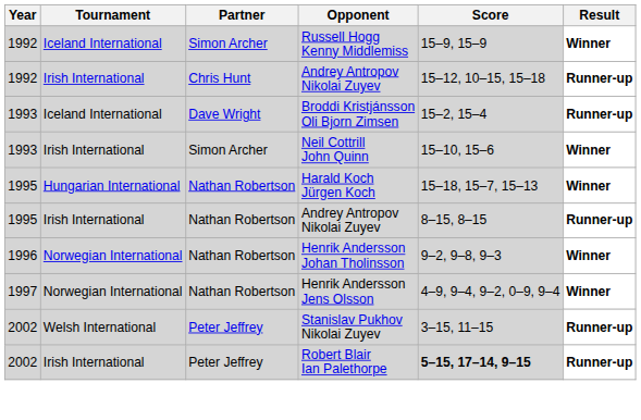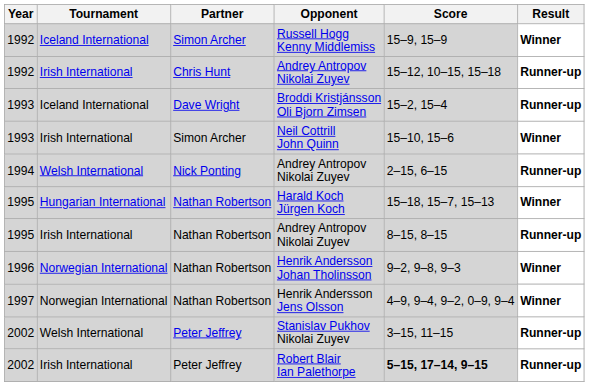 <table class="sortable wikitable" style="font-size: 90%;">
 <tr>
 <th>Year</th>
 <th>Tournament</th>
 <th>Partner</th>
 <th>Opponent</th>
 <th>Score</th>
 <th>Result</th>
 </tr>
 <tr style="background:#D5D5D5">
 <td align="center">1992</td>
 <td align="left"><a href='#'>Iceland International</a></td>
 <td align="left"> <a href='#'>Simon Archer</a></td>
 <td align="left"> <a href='#'>Russell Hogg</a> <br>  <a href='#'>Kenny Middlemiss</a></td>
 <td align="left">15–9, 15–9</td>
 <td style="text-align:left; background:white"> <strong>Winner</strong></td>
 </tr>
 <tr style="background:#D5D5D5">
 <td align="center">1992</td>
 <td align="left"><a href='#'>Irish International</a></td>
 <td align="left"> <a href='#'>Chris Hunt</a></td>
 <td align="left"> <a href='#'>Andrey Antropov</a> <br>  <a href='#'>Nikolai Zuyev</a></td>
 <td align="left">15–12, 10–15, 15–18</td>
 <td style="text-align:left; background:white"> <strong>Runner-up</strong></td>
 </tr>
 <tr style="background:#D5D5D5">
 <td align="center">1993</td>
 <td align="left">Iceland International</td>
 <td align="left"> <a href='#'>Dave Wright</a></td>
 <td align="left"> <a href='#'>Broddi Kristjánsson</a> <br>  <a href='#'>Oli Bjorn Zimsen</a></td>
 <td align="left">15–2, 15–4</td>
 <td style="text-align:left; background:white"> <strong>Runner-up</strong></td>
 </tr>
 <tr style="background:#D5D5D5">
 <td align="center">1993</td>
 <td align="left">Irish International</td>
 <td align="left"> Simon Archer</td>
 <td align="left"> <a href='#'>Neil Cottrill</a> <br>  <a href='#'>John Quinn</a></td>
 <td align="left">15–10, 15–6</td>
 <td style="text-align:left; background:white"> <strong>Winner</strong></td>
+</tr>
+<tr style="background:#D5D5D5">
+<td align="center">1994</td>
+<td align="left"><a href='#'>Welsh International</a></td>
+<td align="left"> <a href='#'>Nick Ponting</a></td>
+<td align="left"> Andrey Antropov <br>  Nikolai Zuyev</td>
+<td align="left">2–15, 6–15</td>
+<td style="text-align:left; background:white"> <strong>Runner-up</strong></td>
 </tr>
 <tr style="background:#D5D5D5">
 <td align="center">1995</td>
 <td align="left"><a href='#'>Hungarian International</a></td>
 <td align="left"> <a href='#'>Nathan Robertson</a></td>
 <td align="left"> <a href='#'>Harald Koch</a> <br>  <a href='#'>Jürgen Koch</a></td>
 <td align="left">15–18, 15–7, 15–13</td>
 <td style="text-align:left; background:white"> <strong>Winner</strong></td>
 </tr>
 <tr style="background:#D5D5D5">
 <td align="center">1995</td>
 <td align="left">Irish International</td>
 <td align="left"> Nathan Robertson</td>
 <td align="left"> Andrey Antropov <br>  Nikolai Zuyev</td>
 <td align="left">8–15, 8–15</td>
 <td style="text-align:left; background:white"> <strong>Runner-up</strong></td>
 </tr>
 <tr style="background:#D5D5D5">
 <td align="center">1996</td>
 <td align="left"><a href='#'>Norwegian International</a></td>
 <td align="left"> Nathan Robertson</td>
 <td align="left"> <a href='#'>Henrik Andersson</a> <br>  <a href='#'>Johan Tholinsson</a></td>
 <td align="left">9–2, 9–8, 9–3</td>
 <td style="text-align:left; background:white"> <strong>Winner</strong></td>
 </tr>
 <tr style="background:#D5D5D5">
 <td align="center">1997</td>
 <td align="left">Norwegian International</td>
 <td align="left"> Nathan Robertson</td>
 <td align="left"> Henrik Andersson <br>  <a href='#'>Jens Olsson</a></td>
 <td align="left">4–9, 9–4, 9–2, 0–9, 9–4</td>
 <td style="text-align:left; background:white"> <strong>Winner</strong></td>
 </tr>
 <tr style="background:#D5D5D5">
 <td align="center">2002</td>
 <td align="left">Welsh International</td>
 <td align="left"> <a href='#'>Peter Jeffrey</a></td>
 <td align="left"> <a href='#'>Stanislav Pukhov</a> <br>  Nikolai Zuyev</td>
 <td align="left">3–15, 11–15</td>
 <td style="text-align:left; background:white"> <strong>Runner-up</strong></td>
 </tr>
 <tr style="background:#D5D5D5">
 <td align="center">2002</td>
 <td align="left">Irish International</td>
 <td align="left"> Peter Jeffrey</td>
 <td align="left"> <a href='#'>Robert Blair</a> <br>  <a href='#'>Ian Palethorpe</a></td>
 <td align="left"><strong>5–15, 17–14, 9–15</strong></td>
 <td style="text-align:left; background:white"> <strong>Runner-up</strong></td>
 </tr>
 </table>
